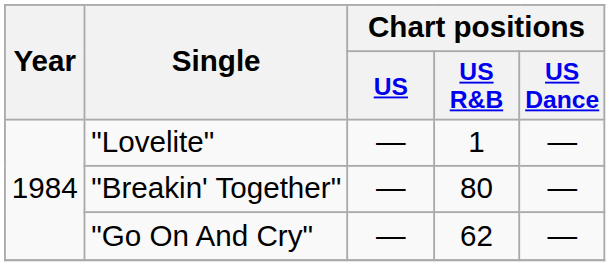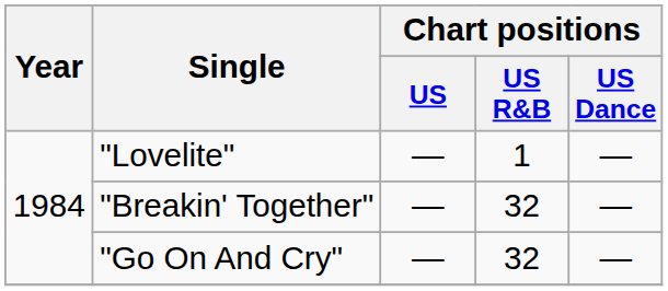 <table class="wikitable" style="text-align:center;">
 <tr>
 <th rowspan="2">Year</th>
 <th rowspan="2">Single</th>
 <th colspan="3">Chart positions</th>
 </tr>
 <tr style="font-size:smaller;">
 <th width="40"><a href='#'>US</a></th>
 <th width="40"><a href='#'>US<br>R&B</a></th>
 <th width="40"><a href='#'>US<br>Dance</a></th>
 </tr>
 <tr>
 <td rowspan="3">1984</td>
 <td align="left">"Lovelite"</td>
 <td>—</td>
 <td>1</td>
 <td>—</td>
 </tr>
 <tr>
 <td align="left">"Breakin' Together"</td>
 <td>—</td>
-<td>80</td>
+<td>32</td>
 <td>—</td>
 </tr>
 <tr>
 <td align="left">"Go On And Cry"</td>
 <td>—</td>
-<td>62</td>
+<td>32</td>
 <td>—</td>
 </tr>
 <tr>
 </tr>
 </table>
